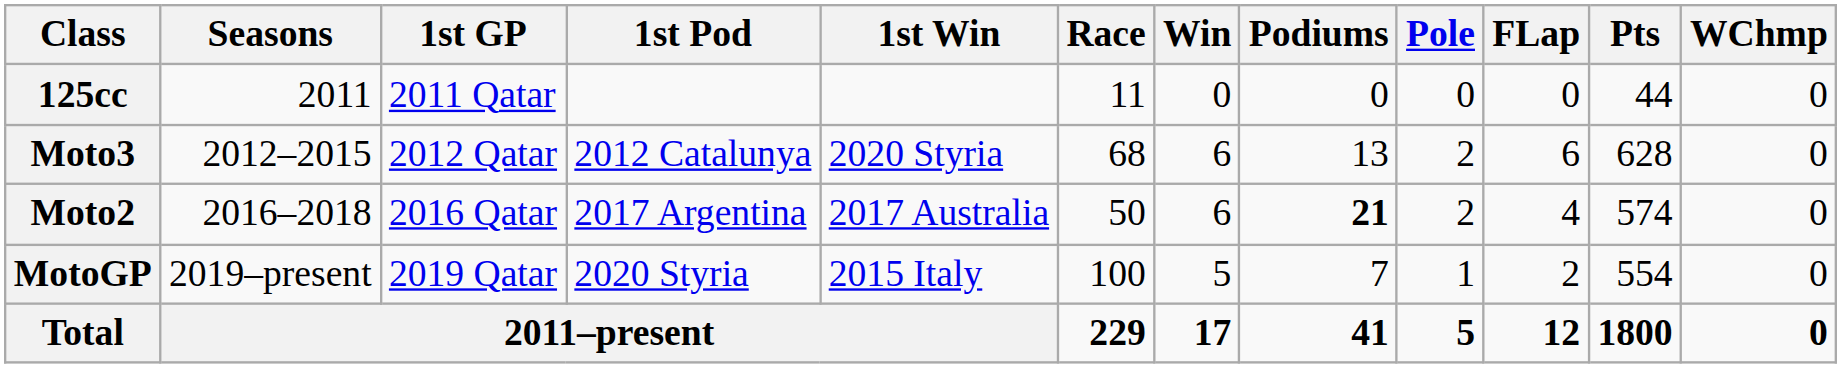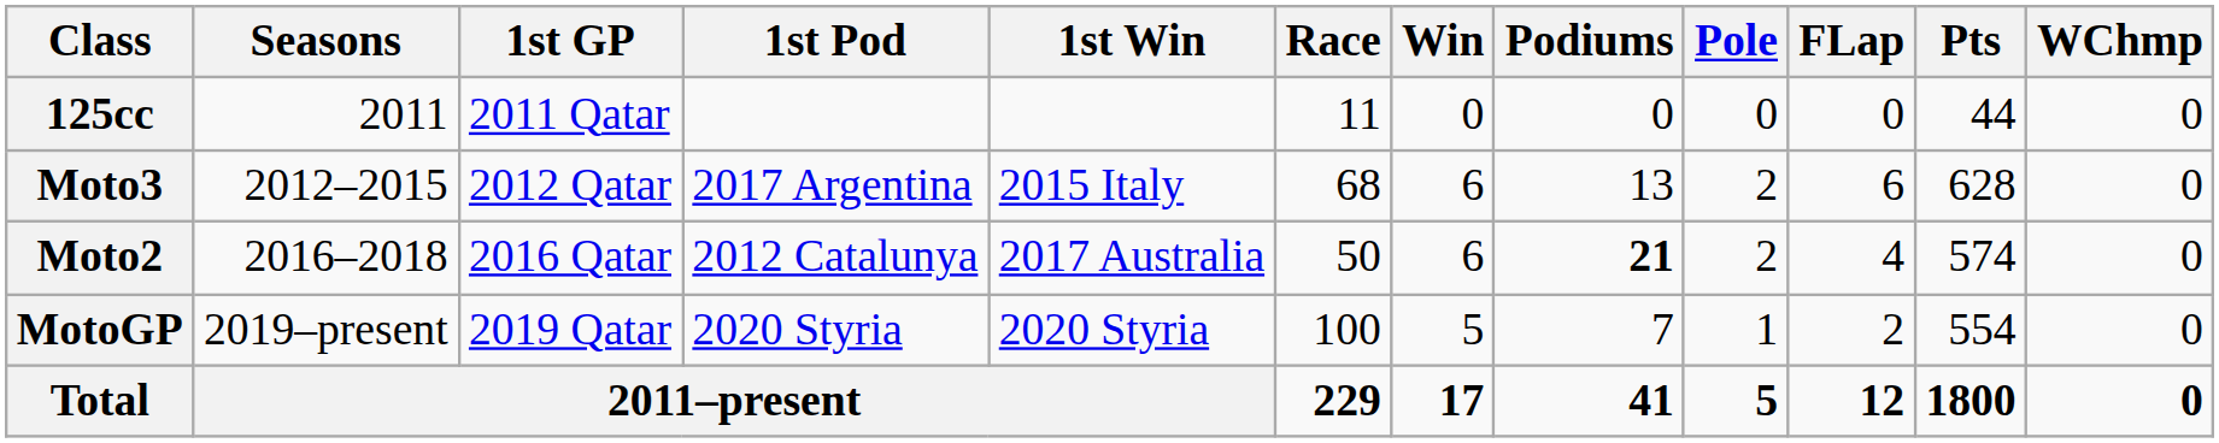 <table class="wikitable" style="text-align:right;">
 <tr>
 <th>Class</th>
 <th>Seasons</th>
 <th>1st GP</th>
 <th>1st Pod</th>
 <th>1st Win</th>
 <th>Race</th>
 <th>Win</th>
 <th>Podiums</th>
 <th><a href='#'>Pole</a></th>
 <th>FLap</th>
 <th>Pts</th>
 <th>WChmp</th>
 </tr>
 <tr>
 <th>125cc</th>
 <td>2011</td>
 <td style="text-align:left;"><a href='#'>2011 Qatar</a></td>
 <td style="text-align:left;"></td>
 <td style="text-align:left;"></td>
 <td>11</td>
 <td>0</td>
 <td>0</td>
 <td>0</td>
 <td>0</td>
 <td>44</td>
 <td>0</td>
 </tr>
 <tr>
 <th>Moto3</th>
 <td>2012–2015</td>
 <td style="text-align:left;"><a href='#'>2012 Qatar</a></td>
-<td style="text-align:left;"><a href='#'>2012 Catalunya</a></td>
-<td style="text-align:left;"><a href='#'>2020 Styria</a></td>
+<td style="text-align:left;"><a href='#'>2017 Argentina</a></td>
+<td style="text-align:left;"><a href='#'>2015 Italy</a></td>
 <td>68</td>
 <td>6</td>
 <td>13</td>
 <td>2</td>
 <td>6</td>
 <td>628</td>
 <td>0</td>
 </tr>
 <tr>
 <th>Moto2</th>
 <td>2016–2018</td>
 <td style="text-align:left;"><a href='#'>2016 Qatar</a></td>
-<td style="text-align:left;"><a href='#'>2017 Argentina</a></td>
+<td style="text-align:left;"><a href='#'>2012 Catalunya</a></td>
 <td style="text-align:left;"><a href='#'>2017 Australia</a></td>
 <td>50</td>
 <td>6</td>
 <td><strong>21</strong></td>
 <td>2</td>
 <td>4</td>
 <td>574</td>
 <td>0</td>
 </tr>
 <tr>
 <th>MotoGP</th>
 <td>2019–present</td>
 <td style="text-align:left;"><a href='#'>2019 Qatar</a></td>
 <td style="text-align:left;"><a href='#'>2020 Styria</a></td>
-<td style="text-align:left;"><a href='#'>2015 Italy</a></td>
+<td style="text-align:left;"><a href='#'>2020 Styria</a></td>
 <td>100</td>
 <td>5</td>
 <td>7</td>
 <td>1</td>
 <td>2</td>
 <td>554</td>
 <td>0</td>
 </tr>
 <tr>
 <th>Total</th>
 <th colspan="4">2011–present</th>
 <td><strong>229</strong></td>
 <td><strong>17</strong></td>
 <td><strong>41</strong></td>
 <td><strong>5</strong></td>
 <td><strong>12</strong></td>
 <td><strong>1800</strong></td>
 <td><strong>0</strong></td>
 </tr>
 </table>
